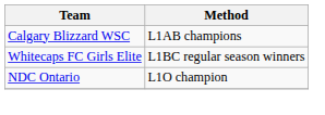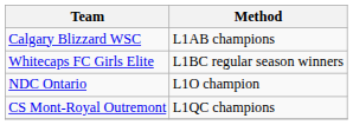 <table class="wikitable">
 <tr>
 <th>Team</th>
 <th>Method</th>
 </tr>
 <tr>
 <td> <a href='#'>Calgary Blizzard WSC</a></td>
 <td>L1AB champions</td>
 </tr>
 <tr>
 <td> <a href='#'>Whitecaps FC Girls Elite</a></td>
 <td>L1BC regular season winners</td>
 </tr>
 <tr>
 <td> <a href='#'>NDC Ontario</a></td>
 <td>L1O champion</td>
 </tr>
 <tr>
+<td> <a href='#'>CS Mont-Royal Outremont</a></td>
+<td>L1QC champions</td>
+</tr>
+<tr>
 </tr>
 </table>
